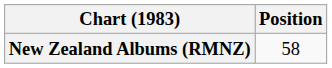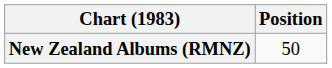 <table class="wikitable plainrowheaders" style="text-align:center">
 <tr>
 <th scope="col">Chart (1983)</th>
 <th scope="col">Position</th>
 </tr>
 <tr>
 <th scope="row">New Zealand Albums (RMNZ)</th>
-<td>58</td>
+<td>50</td>
 </tr>
 </table>
